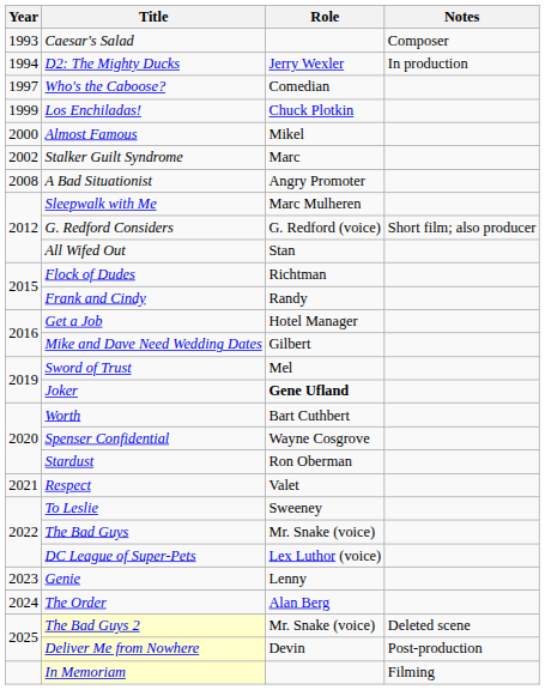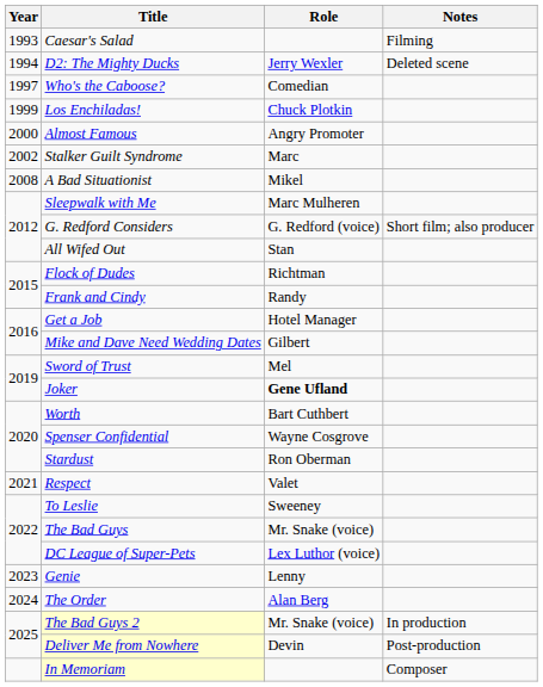 <table class = "wikitable sortable">
 <tr>
 <th>Year</th>
 <th>Title</th>
 <th>Role</th>
 <th class = "unsortable">Notes</th>
 </tr>
 <tr>
 <td>1993</td>
 <td><em>Caesar's Salad</em></td>
 <td></td>
-<td>Composer</td>
+<td>Filming</td>
 </tr>
 <tr>
 <td>1994</td>
 <td><em><a href='#'>D2: The Mighty Ducks</a></em></td>
 <td><a href='#'>Jerry Wexler</a></td>
-<td>In production</td>
+<td>Deleted scene</td>
 </tr>
 <tr>
 <td>1997</td>
 <td><em><a href='#'>Who's the Caboose?</a></em></td>
 <td>Comedian</td>
 <td></td>
 </tr>
 <tr>
 <td>1999</td>
 <td><em><a href='#'>Los Enchiladas!</a></em></td>
 <td><a href='#'>Chuck Plotkin</a></td>
 <td></td>
 </tr>
 <tr>
 <td>2000</td>
 <td><em><a href='#'>Almost Famous</a></em></td>
-<td>Mikel</td>
+<td>Angry Promoter</td>
 <td></td>
 </tr>
 <tr>
 <td>2002</td>
 <td><em>Stalker Guilt Syndrome</em></td>
 <td>Marc</td>
 <td></td>
 </tr>
 <tr>
 <td>2008</td>
 <td><em>A Bad Situationist</em></td>
-<td>Angry Promoter</td>
+<td>Mikel</td>
 <td></td>
 </tr>
 <tr>
 <td rowspan="3">2012</td>
 <td><em><a href='#'>Sleepwalk with Me</a></em></td>
 <td>Marc Mulheren</td>
 <td></td>
 </tr>
 <tr>
 <td><em>G. Redford Considers</em></td>
 <td>G. Redford (voice)</td>
 <td>Short film; also producer</td>
 </tr>
 <tr>
 <td><em>All Wifed Out</em></td>
 <td>Stan</td>
 <td></td>
 </tr>
 <tr>
 <td rowspan="2">2015</td>
 <td><em><a href='#'>Flock of Dudes</a></em></td>
 <td>Richtman</td>
 <td></td>
 </tr>
 <tr>
 <td><em><a href='#'>Frank and Cindy</a></em></td>
 <td>Randy</td>
 <td></td>
 </tr>
 <tr>
 <td rowspan="2">2016</td>
 <td><em><a href='#'>Get a Job</a></em></td>
 <td>Hotel Manager</td>
 <td></td>
 </tr>
 <tr>
 <td><em><a href='#'>Mike and Dave Need Wedding Dates</a></em></td>
 <td>Gilbert</td>
 <td></td>
 </tr>
 <tr>
 <td rowspan="2">2019</td>
 <td><em><a href='#'>Sword of Trust</a></em></td>
 <td>Mel</td>
 <td></td>
 </tr>
 <tr>
 <td><em><a href='#'>Joker</a></em></td>
 <td><strong>Gene Ufland</strong></td>
 <td></td>
 </tr>
 <tr>
 <td rowspan="3">2020</td>
 <td><em><a href='#'>Worth</a></em></td>
 <td>Bart Cuthbert</td>
 <td></td>
 </tr>
 <tr>
 <td><em><a href='#'>Spenser Confidential</a></em></td>
 <td>Wayne Cosgrove</td>
 <td></td>
 </tr>
 <tr>
 <td><em><a href='#'>Stardust</a></em></td>
 <td>Ron Oberman</td>
 <td></td>
 </tr>
 <tr>
 <td>2021</td>
 <td><em><a href='#'>Respect</a></em></td>
 <td>Valet</td>
 <td></td>
 </tr>
 <tr>
 <td rowspan="3">2022</td>
 <td><em><a href='#'>To Leslie</a></em></td>
 <td>Sweeney</td>
 <td></td>
 </tr>
 <tr>
 <td><em><a href='#'>The Bad Guys</a></em></td>
 <td>Mr. Snake (voice)</td>
 <td></td>
 </tr>
 <tr>
 <td><em><a href='#'>DC League of Super-Pets</a></em></td>
 <td><a href='#'>Lex Luthor</a> (voice)</td>
 <td></td>
 </tr>
 <tr>
 <td>2023</td>
 <td><em><a href='#'>Genie</a></em></td>
 <td>Lenny</td>
 <td></td>
 </tr>
 <tr>
 <td>2024</td>
 <td><em><a href='#'>The Order</a></em></td>
 <td><a href='#'>Alan Berg</a></td>
 <td></td>
 </tr>
 <tr>
 <td rowspan="2">2025</td>
 <td style="background:#ffc;"><em><a href='#'>The Bad Guys 2</a></em> </td>
 <td>Mr. Snake (voice)</td>
-<td>Deleted scene</td>
+<td>In production</td>
 </tr>
 <tr>
 <td style="background:#ffc;"><em><a href='#'>Deliver Me from Nowhere</a></em> </td>
 <td>Devin</td>
 <td>Post-production</td>
 </tr>
 <tr>
 <td></td>
 <td style="background:#ffc;"><em><a href='#'>In Memoriam</a></em> </td>
 <td></td>
-<td>Filming</td>
+<td>Composer</td>
 </tr>
 </table>
